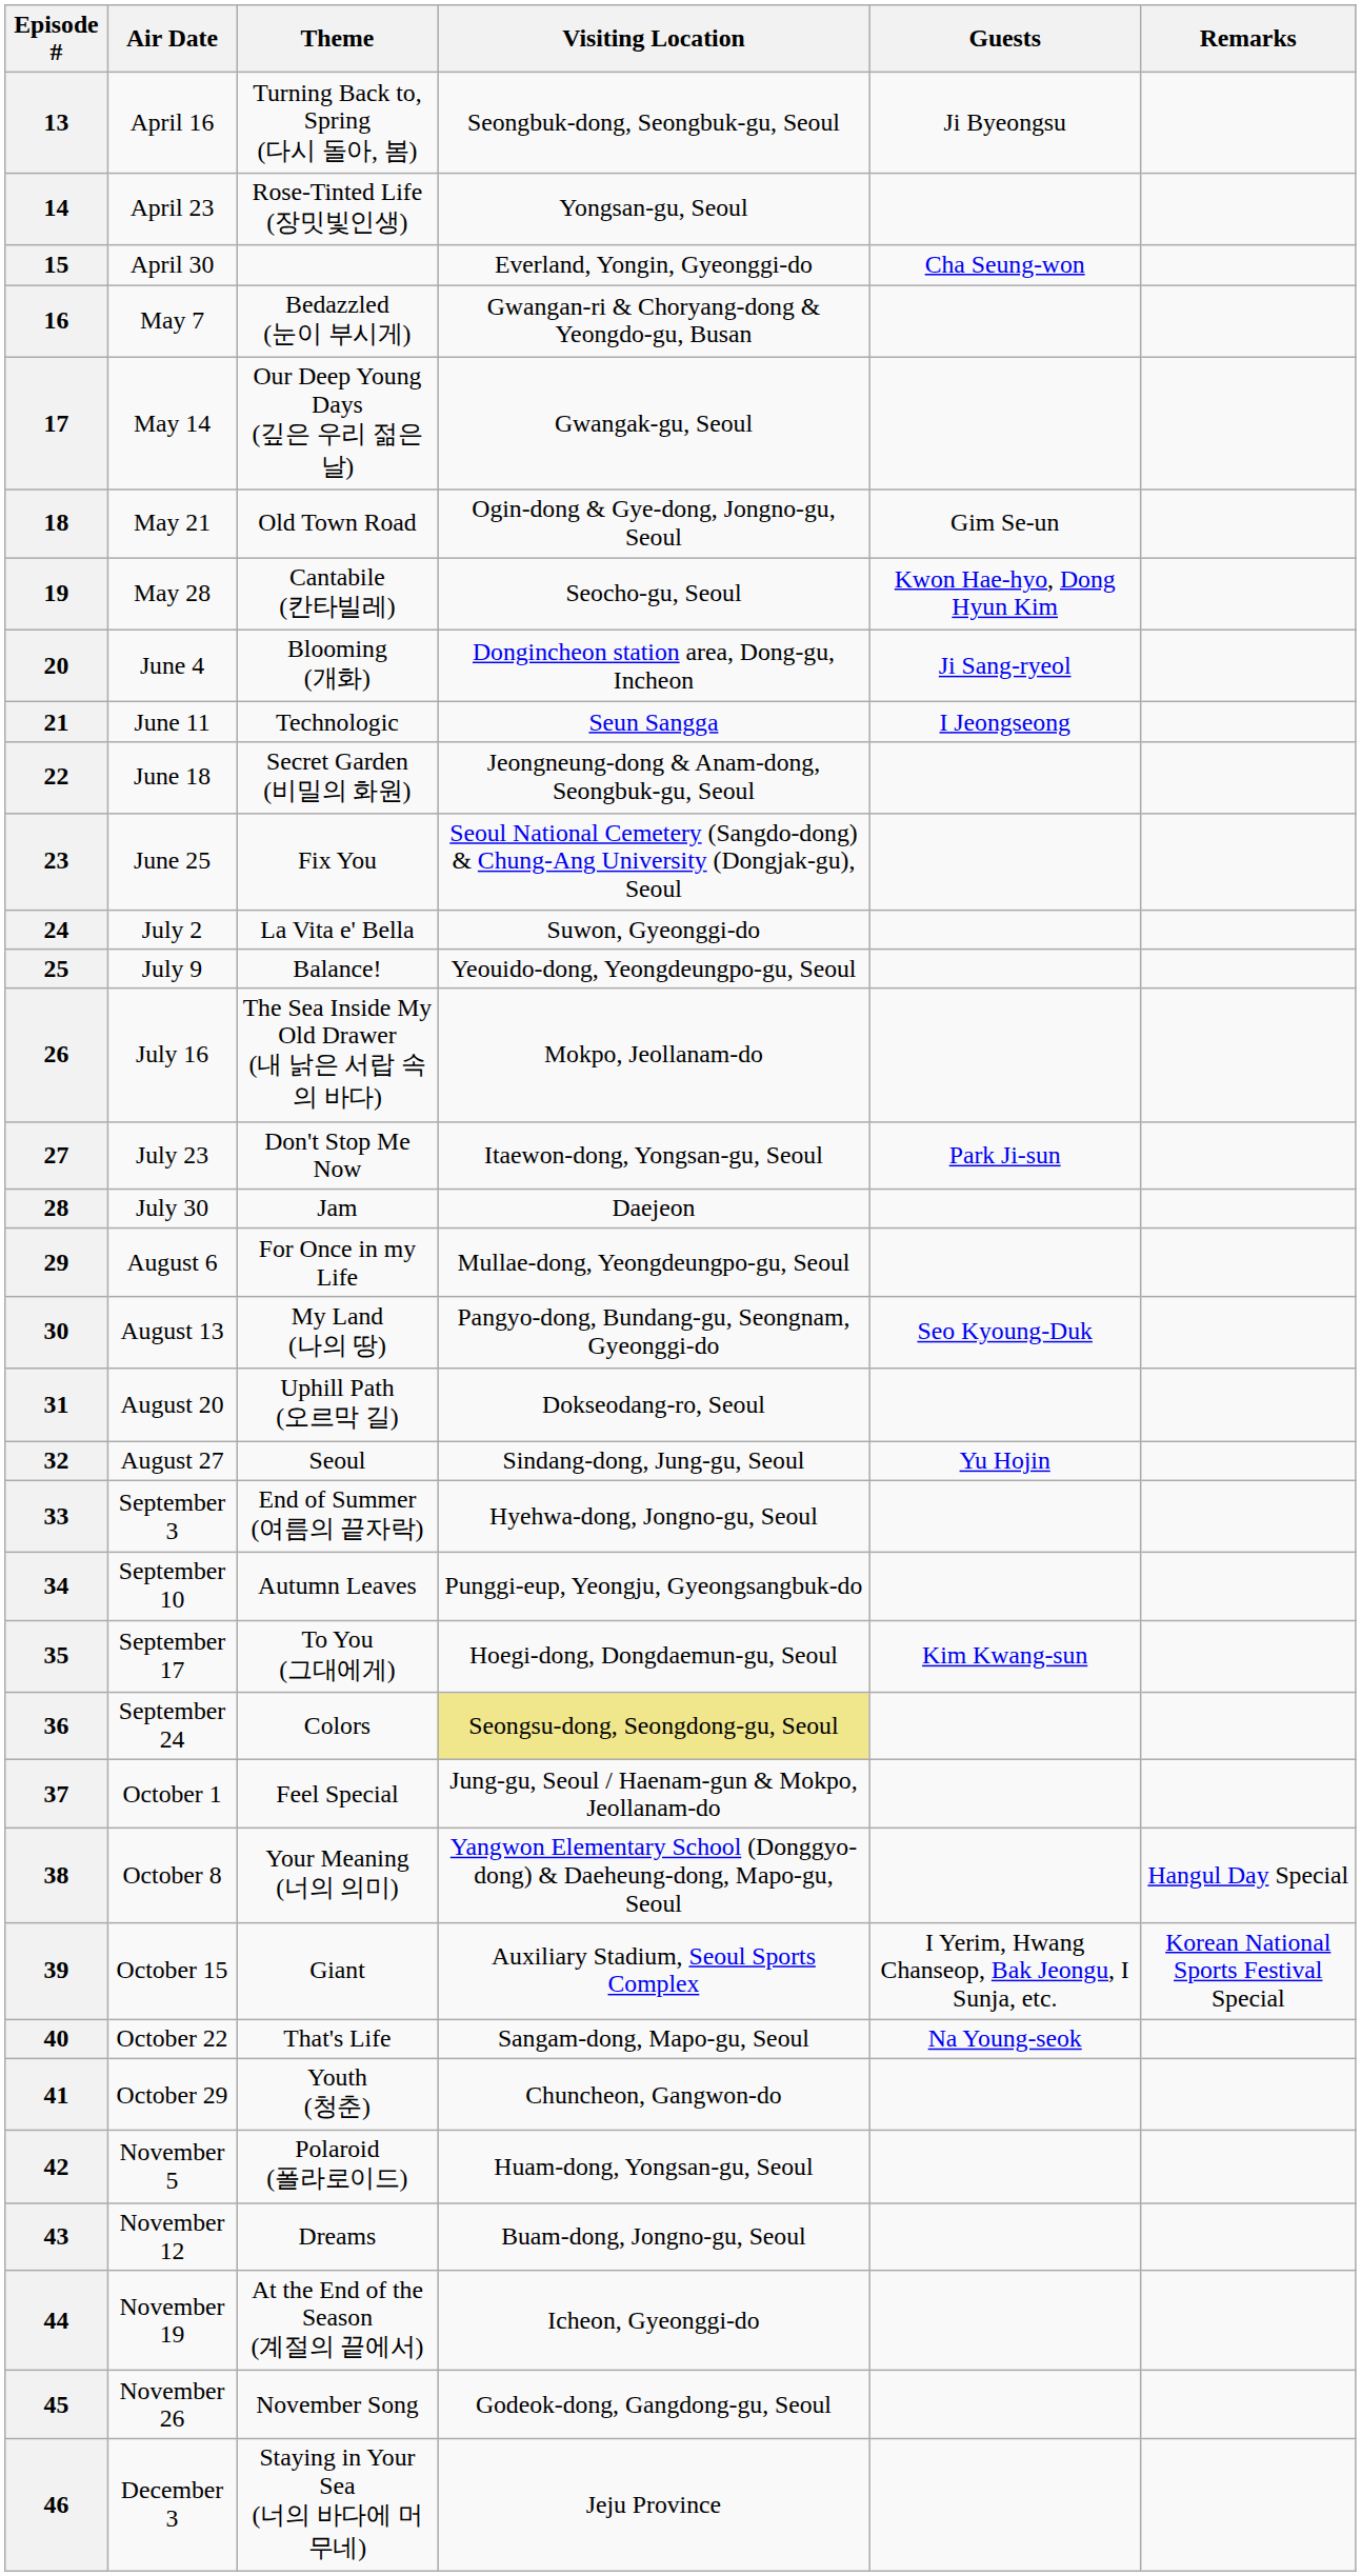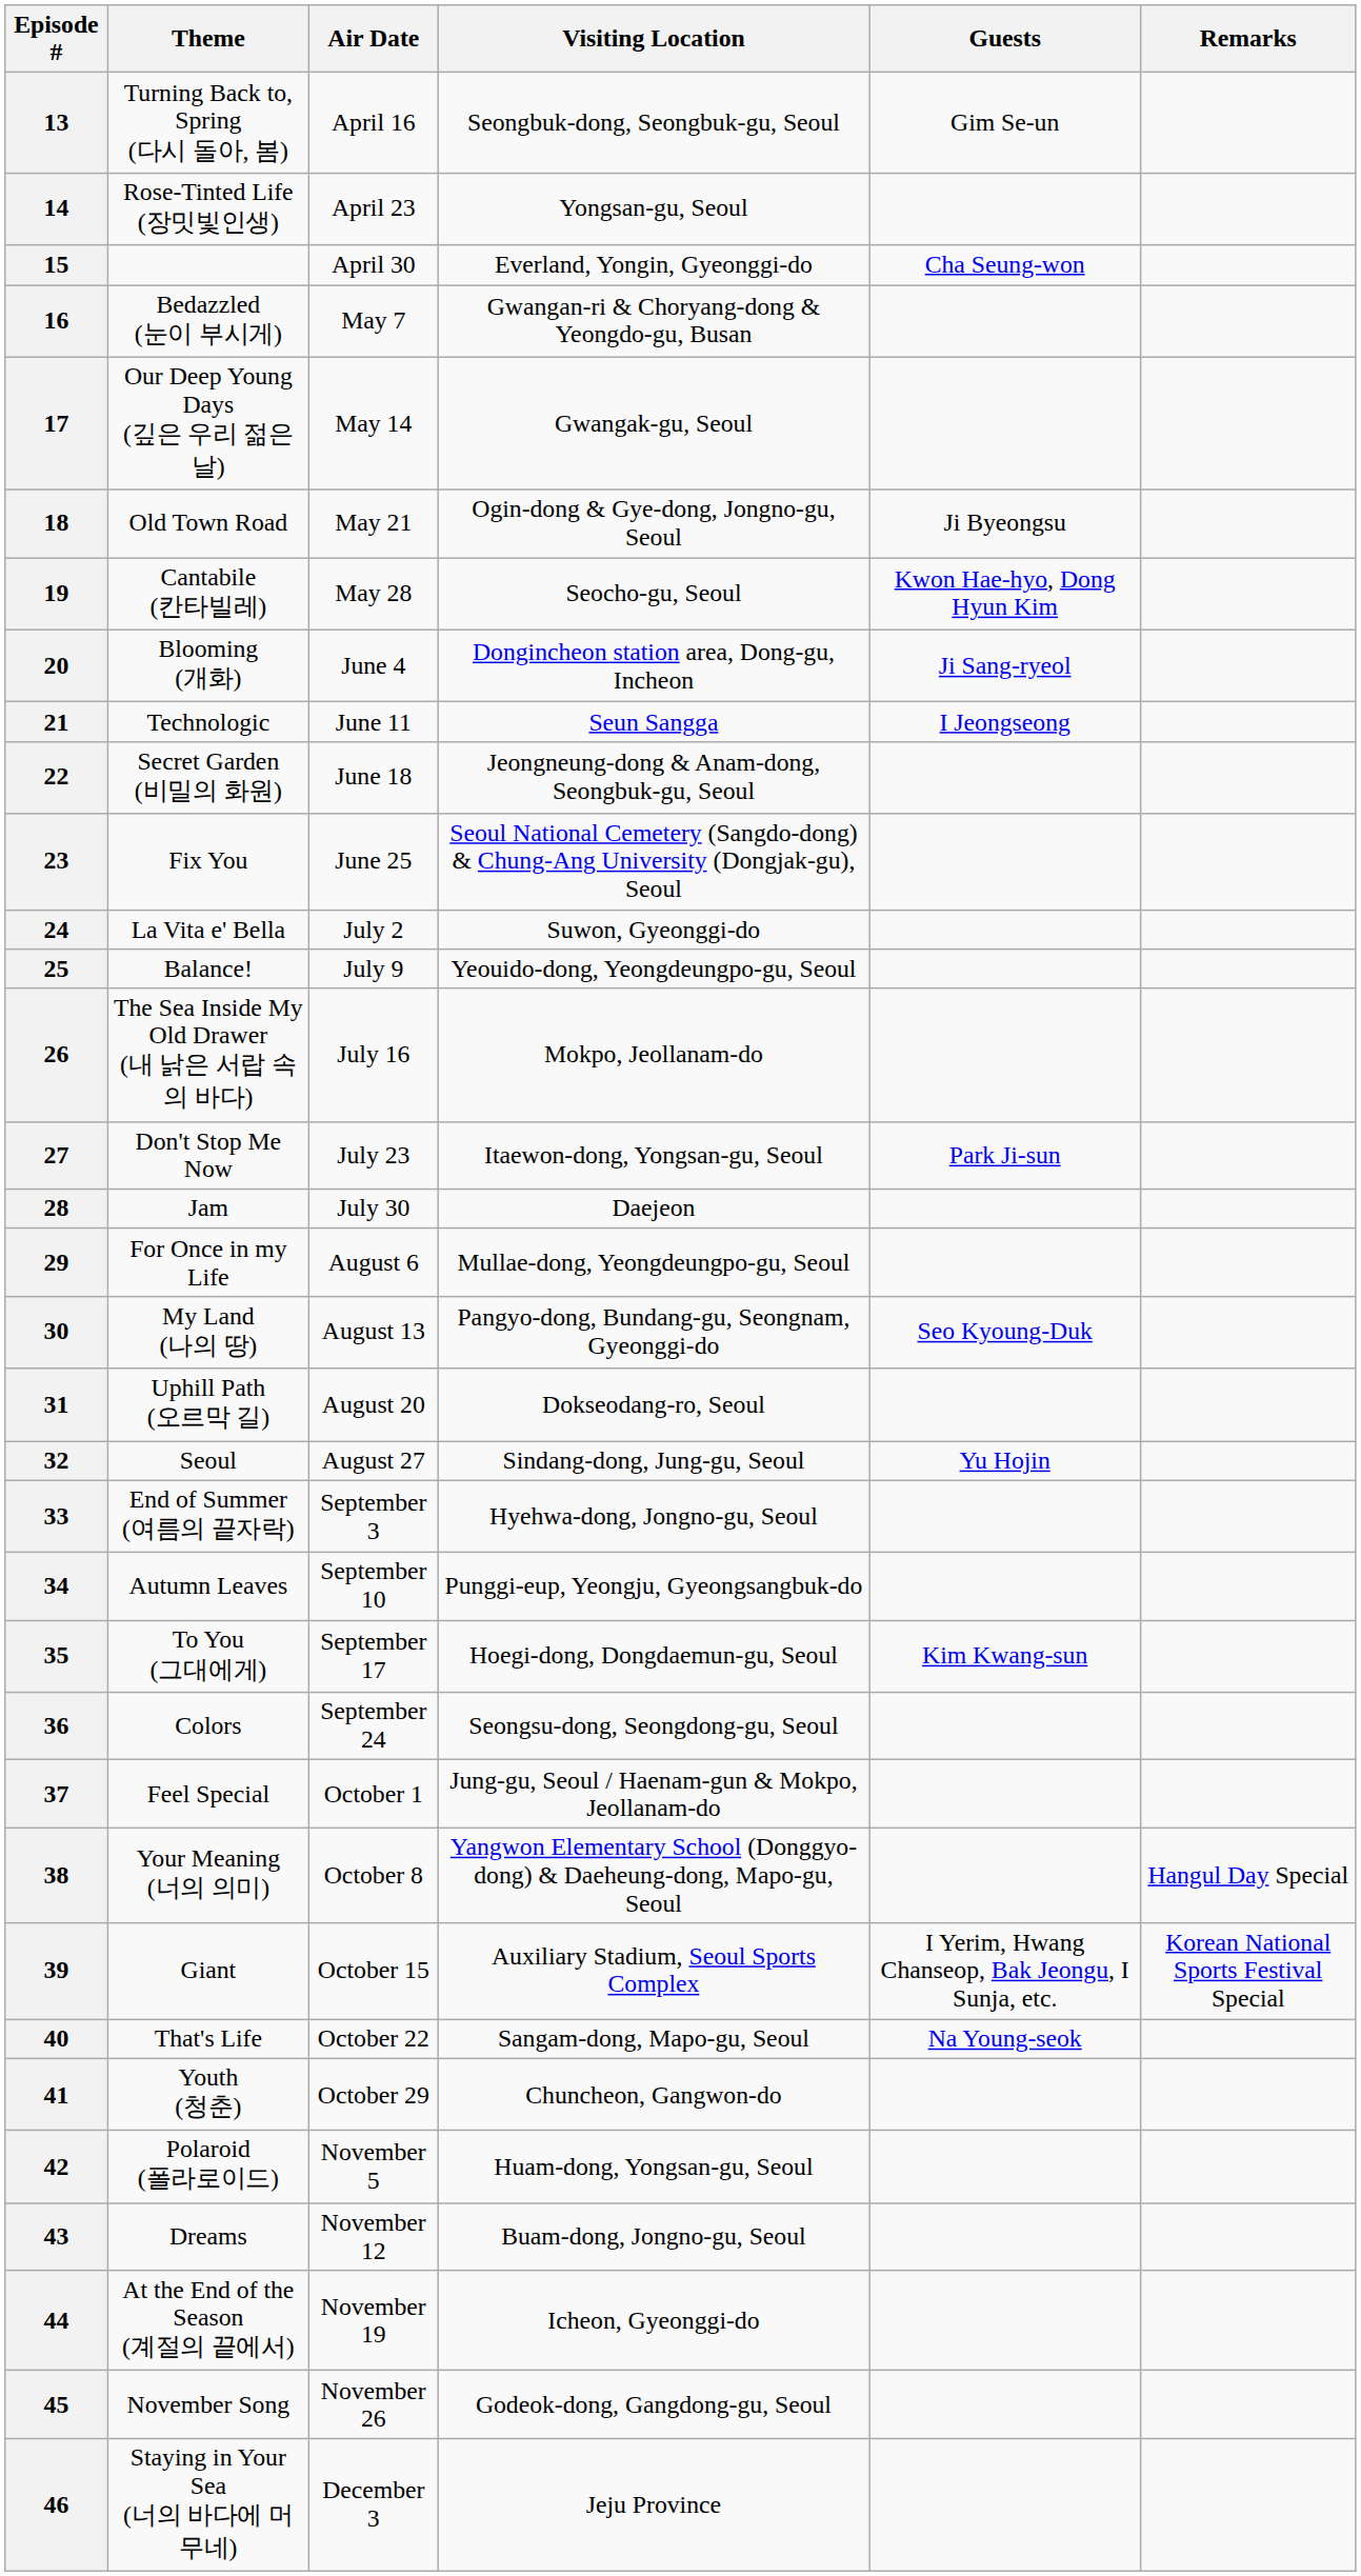 <table class="wikitable" style="text-align:center;">
 <tr>
 <th>Episode #</th>
+<th>Theme</th>
 <th>Air Date</th>
-<th>Theme</th>
 <th>Visiting Location</th>
 <th>Guests</th>
 <th>Remarks</th>
 </tr>
 <tr>
 <th>13</th>
+<td>Turning Back to, Spring<br>(다시 돌아, 봄)</td>
 <td>April 16</td>
-<td>Turning Back to, Spring<br>(다시 돌아, 봄)</td>
 <td>Seongbuk-dong, Seongbuk-gu, Seoul</td>
-<td>Ji Byeongsu</td>
+<td>Gim Se-un</td>
 <td></td>
 </tr>
 <tr>
 <th>14</th>
+<td>Rose-Tinted Life<br>(장밋빛인생)</td>
 <td>April 23</td>
-<td>Rose-Tinted Life<br>(장밋빛인생)</td>
 <td>Yongsan-gu, Seoul</td>
 <td></td>
 <td></td>
 </tr>
 <tr>
 <th>15</th>
+<td></td>
 <td>April 30</td>
-<td></td>
 <td>Everland, Yongin, Gyeonggi-do</td>
 <td><a href='#'>Cha Seung-won</a></td>
 <td></td>
 </tr>
 <tr>
 <th>16</th>
+<td>Bedazzled<br>(눈이 부시게)</td>
 <td>May 7</td>
-<td>Bedazzled<br>(눈이 부시게)</td>
 <td>Gwangan-ri & Choryang-dong & Yeongdo-gu, Busan</td>
 <td></td>
 <td></td>
 </tr>
 <tr>
 <th>17</th>
+<td>Our Deep Young Days<br>(깊은 우리 젊은 날)</td>
 <td>May 14</td>
-<td>Our Deep Young Days<br>(깊은 우리 젊은 날)</td>
 <td>Gwangak-gu, Seoul</td>
 <td></td>
 <td></td>
 </tr>
 <tr>
 <th>18</th>
+<td>Old Town Road</td>
 <td>May 21</td>
-<td>Old Town Road</td>
 <td>Ogin-dong & Gye-dong, Jongno-gu, Seoul</td>
-<td>Gim Se-un</td>
+<td>Ji Byeongsu</td>
 <td></td>
 </tr>
 <tr>
 <th>19</th>
+<td>Cantabile<br>(칸타빌레)</td>
 <td>May 28</td>
-<td>Cantabile<br>(칸타빌레)</td>
 <td>Seocho-gu, Seoul</td>
 <td><a href='#'>Kwon Hae-hyo</a>, <a href='#'>Dong Hyun Kim</a></td>
 <td></td>
 </tr>
 <tr>
 <th>20</th>
+<td>Blooming<br>(개화)</td>
 <td>June 4</td>
-<td>Blooming<br>(개화)</td>
 <td><a href='#'>Dongincheon station</a> area, Dong-gu, Incheon</td>
 <td><a href='#'>Ji Sang-ryeol</a></td>
 <td></td>
 </tr>
 <tr>
 <th>21</th>
+<td>Technologic</td>
 <td>June 11</td>
-<td>Technologic</td>
 <td><a href='#'>Seun Sangga</a></td>
 <td><a href='#'>I Jeongseong</a></td>
 <td></td>
 </tr>
 <tr>
 <th>22</th>
+<td>Secret Garden<br>(비밀의 화원)</td>
 <td>June 18</td>
-<td>Secret Garden<br>(비밀의 화원)</td>
 <td>Jeongneung-dong & Anam-dong, Seongbuk-gu, Seoul</td>
 <td></td>
 <td></td>
 </tr>
 <tr>
 <th>23</th>
+<td>Fix You</td>
 <td>June 25</td>
-<td>Fix You</td>
 <td><a href='#'>Seoul National Cemetery</a> (Sangdo-dong) & <a href='#'>Chung-Ang University</a> (Dongjak-gu), Seoul</td>
 <td></td>
 <td></td>
 </tr>
 <tr>
 <th>24</th>
+<td>La Vita e' Bella</td>
 <td>July 2</td>
-<td>La Vita e' Bella</td>
 <td>Suwon, Gyeonggi-do</td>
 <td></td>
 <td></td>
 </tr>
 <tr>
 <th>25</th>
+<td>Balance!</td>
 <td>July 9</td>
-<td>Balance!</td>
 <td>Yeouido-dong, Yeongdeungpo-gu, Seoul</td>
 <td></td>
 <td></td>
 </tr>
 <tr>
 <th>26</th>
+<td>The Sea Inside My Old Drawer<br>(내 낡은 서랍 속의 바다)</td>
 <td>July 16</td>
-<td>The Sea Inside My Old Drawer<br>(내 낡은 서랍 속의 바다)</td>
 <td>Mokpo, Jeollanam-do</td>
 <td></td>
 <td></td>
 </tr>
 <tr>
 <th>27</th>
+<td>Don't Stop Me Now</td>
 <td>July 23</td>
-<td>Don't Stop Me Now</td>
 <td>Itaewon-dong, Yongsan-gu, Seoul</td>
 <td><a href='#'>Park Ji-sun</a></td>
 <td></td>
 </tr>
 <tr>
 <th>28</th>
+<td>Jam</td>
 <td>July 30</td>
-<td>Jam</td>
 <td>Daejeon</td>
 <td></td>
 <td></td>
 </tr>
 <tr>
 <th>29</th>
+<td>For Once in my Life</td>
 <td>August 6</td>
-<td>For Once in my Life</td>
 <td>Mullae-dong, Yeongdeungpo-gu, Seoul</td>
 <td></td>
 <td></td>
 </tr>
 <tr>
 <th>30</th>
+<td>My Land<br>(나의 땅)</td>
 <td>August 13</td>
-<td>My Land<br>(나의 땅)</td>
 <td>Pangyo-dong, Bundang-gu, Seongnam, Gyeonggi-do</td>
 <td><a href='#'>Seo Kyoung-Duk</a></td>
 <td></td>
 </tr>
 <tr>
 <th>31</th>
+<td>Uphill Path<br>(오르막 길)</td>
 <td>August 20</td>
-<td>Uphill Path<br>(오르막 길)</td>
 <td>Dokseodang-ro, Seoul</td>
 <td></td>
 <td></td>
 </tr>
 <tr>
 <th>32</th>
+<td>Seoul</td>
 <td>August 27</td>
-<td>Seoul</td>
 <td>Sindang-dong, Jung-gu, Seoul</td>
 <td><a href='#'>Yu Hojin</a></td>
 <td></td>
 </tr>
 <tr>
 <th>33</th>
+<td>End of Summer<br>(여름의 끝자락)</td>
 <td>September 3</td>
-<td>End of Summer<br>(여름의 끝자락)</td>
 <td>Hyehwa-dong, Jongno-gu, Seoul</td>
 <td></td>
 <td></td>
 </tr>
 <tr>
 <th>34</th>
+<td>Autumn Leaves</td>
 <td>September 10</td>
-<td>Autumn Leaves</td>
 <td>Punggi-eup, Yeongju, Gyeongsangbuk-do</td>
 <td></td>
 <td></td>
 </tr>
 <tr>
 <th>35</th>
+<td>To You<br>(그대에게)</td>
 <td>September 17</td>
-<td>To You<br>(그대에게)</td>
 <td>Hoegi-dong, Dongdaemun-gu, Seoul</td>
 <td><a href='#'>Kim Kwang-sun</a></td>
 <td></td>
 </tr>
 <tr>
 <th>36</th>
+<td>Colors</td>
 <td>September 24</td>
-<td>Colors</td>
-<td style="background: khaki;">Seongsu-dong, Seongdong-gu, Seoul</td>
+<td>Seongsu-dong, Seongdong-gu, Seoul</td>
 <td></td>
 <td></td>
 </tr>
 <tr>
 <th>37</th>
+<td>Feel Special</td>
 <td>October 1</td>
-<td>Feel Special</td>
 <td>Jung-gu, Seoul / Haenam-gun & Mokpo, Jeollanam-do</td>
 <td></td>
 <td></td>
 </tr>
 <tr>
 <th>38</th>
+<td>Your Meaning<br>(너의 의미)</td>
 <td>October 8</td>
-<td>Your Meaning<br>(너의 의미)</td>
 <td><a href='#'>Yangwon Elementary School</a> (Donggyo-dong) & Daeheung-dong, Mapo-gu, Seoul</td>
 <td></td>
 <td><a href='#'>Hangul Day</a> Special</td>
 </tr>
 <tr>
 <th>39</th>
+<td>Giant</td>
 <td>October 15</td>
-<td>Giant</td>
 <td>Auxiliary Stadium, <a href='#'>Seoul Sports Complex</a></td>
 <td>I Yerim, Hwang Chanseop, <a href='#'>Bak Jeongu</a>, I Sunja, etc.</td>
 <td><a href='#'>Korean National Sports Festival</a> Special</td>
 </tr>
 <tr>
 <th>40</th>
+<td>That's Life</td>
 <td>October 22</td>
-<td>That's Life</td>
 <td>Sangam-dong, Mapo-gu, Seoul</td>
 <td><a href='#'>Na Young-seok</a></td>
 <td></td>
 </tr>
 <tr>
 <th>41</th>
+<td>Youth<br>(청춘)</td>
 <td>October 29</td>
-<td>Youth<br>(청춘)</td>
 <td>Chuncheon, Gangwon-do</td>
 <td></td>
 <td></td>
 </tr>
 <tr>
 <th>42</th>
+<td>Polaroid<br>(폴라로이드)</td>
 <td>November 5</td>
-<td>Polaroid<br>(폴라로이드)</td>
 <td>Huam-dong, Yongsan-gu, Seoul</td>
 <td></td>
 <td></td>
 </tr>
 <tr>
 <th>43</th>
+<td>Dreams</td>
 <td>November 12</td>
-<td>Dreams</td>
 <td>Buam-dong, Jongno-gu, Seoul</td>
 <td></td>
 <td></td>
 </tr>
 <tr>
 <th>44</th>
+<td>At the End of the Season<br>(계절의 끝에서)</td>
 <td>November 19</td>
-<td>At the End of the Season<br>(계절의 끝에서)</td>
 <td>Icheon, Gyeonggi-do</td>
 <td></td>
 <td></td>
 </tr>
 <tr>
 <th>45</th>
+<td>November Song</td>
 <td>November 26</td>
-<td>November Song</td>
 <td>Godeok-dong, Gangdong-gu, Seoul</td>
 <td></td>
 <td></td>
 </tr>
 <tr>
 <th>46</th>
+<td>Staying in Your Sea<br>(너의 바다에 머무네)</td>
 <td>December 3</td>
-<td>Staying in Your Sea<br>(너의 바다에 머무네)</td>
 <td>Jeju Province</td>
 <td></td>
 <td></td>
 </tr>
 </table>
